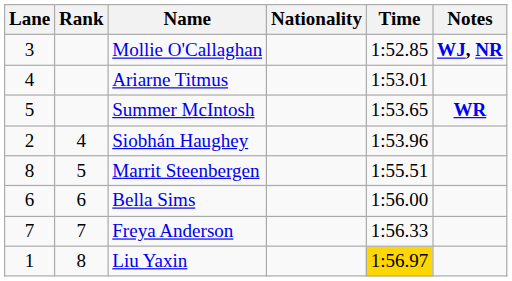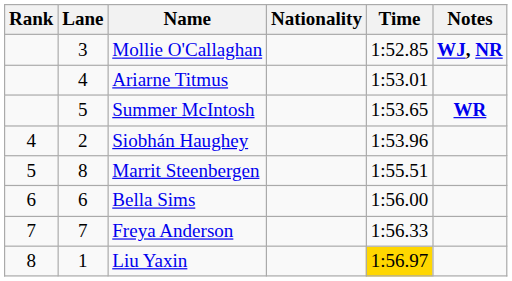 <table class="wikitable sortable" style="text-align:center">
 <tr>
+<th>Rank</th>
 <th>Lane</th>
-<th>Rank</th>
 <th>Name</th>
 <th>Nationality</th>
 <th>Time</th>
 <th>Notes</th>
 </tr>
 <tr>
+<td></td>
 <td>3</td>
-<td></td>
 <td align=left><a href='#'>Mollie O'Callaghan</a></td>
 <td align=left></td>
 <td>1:52.85</td>
 <td><strong><a href='#'>WJ</a>, <a href='#'>NR</a></strong></td>
 </tr>
 <tr>
+<td></td>
 <td>4</td>
-<td></td>
 <td align=left><a href='#'>Ariarne Titmus</a></td>
 <td align=left></td>
 <td>1:53.01</td>
 <td></td>
 </tr>
 <tr>
+<td></td>
 <td>5</td>
-<td></td>
 <td align=left><a href='#'>Summer McIntosh</a></td>
 <td align=left></td>
 <td>1:53.65</td>
 <td><strong><a href='#'>WR</a></strong></td>
 </tr>
 <tr>
+<td>4</td>
 <td>2</td>
-<td>4</td>
 <td align=left><a href='#'>Siobhán Haughey</a></td>
 <td align=left></td>
 <td>1:53.96</td>
 <td></td>
 </tr>
 <tr>
+<td>5</td>
 <td>8</td>
-<td>5</td>
 <td align=left><a href='#'>Marrit Steenbergen</a></td>
 <td align=left></td>
 <td>1:55.51</td>
 <td></td>
 </tr>
 <tr>
 <td>6</td>
 <td>6</td>
 <td align=left><a href='#'>Bella Sims</a></td>
 <td align=left></td>
 <td>1:56.00</td>
 <td></td>
 </tr>
 <tr>
 <td>7</td>
 <td>7</td>
 <td align=left><a href='#'>Freya Anderson</a></td>
 <td align=left></td>
 <td>1:56.33</td>
 <td></td>
 </tr>
 <tr>
+<td>8</td>
 <td>1</td>
-<td>8</td>
 <td align=left><a href='#'>Liu Yaxin</a></td>
 <td align=left></td>
 <td style="background: gold;">1:56.97</td>
 <td></td>
 </tr>
 </table>
